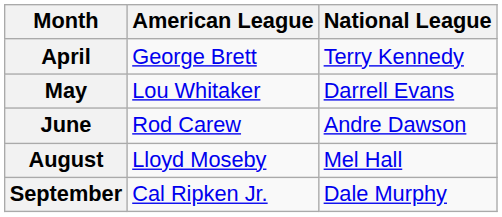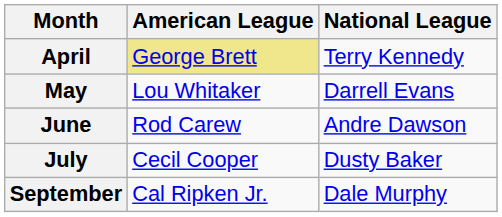 <table class="wikitable">
 <tr>
 <th>Month</th>
 <th>American League</th>
 <th>National League</th>
 </tr>
 <tr>
 <th>April</th>
-<td><a href='#'>George Brett</a></td>
+<td style="background: khaki;"><a href='#'>George Brett</a></td>
 <td><a href='#'>Terry Kennedy</a></td>
 </tr>
 <tr>
 <th>May</th>
 <td><a href='#'>Lou Whitaker</a></td>
 <td><a href='#'>Darrell Evans</a></td>
 </tr>
 <tr>
 <th>June</th>
 <td><a href='#'>Rod Carew</a></td>
 <td><a href='#'>Andre Dawson</a></td>
 </tr>
 <tr>
-<th>August</th>
-<td><a href='#'>Lloyd Moseby</a></td>
-<td><a href='#'>Mel Hall</a></td>
+<th>July</th>
+<td><a href='#'>Cecil Cooper</a></td>
+<td><a href='#'>Dusty Baker</a></td>
 </tr>
 <tr>
 <th>September</th>
 <td><a href='#'>Cal Ripken Jr.</a></td>
 <td><a href='#'>Dale Murphy</a></td>
 </tr>
 </table>
